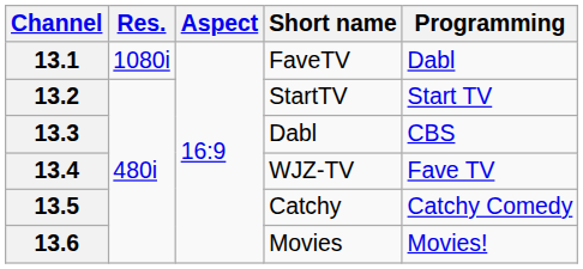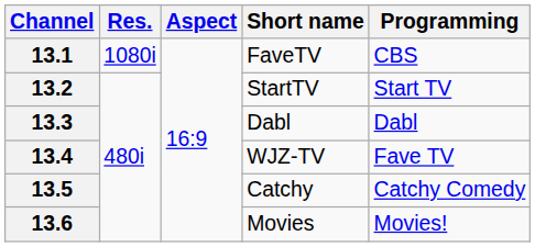 <table class="wikitable">
 <tr>
 <th scope = "col"><a href='#'>Channel</a></th>
 <th scope = "col"><a href='#'>Res.</a></th>
 <th scope = "col"><a href='#'>Aspect</a></th>
 <th scope = "col">Short name</th>
 <th scope = "col">Programming</th>
 </tr>
 <tr>
 <th scope = "row">13.1</th>
 <td><a href='#'>1080i</a></td>
 <td rowspan=6><a href='#'>16:9</a></td>
 <td>FaveTV</td>
-<td><a href='#'>Dabl</a></td>
+<td><a href='#'>CBS</a></td>
 </tr>
 <tr>
 <th scope = "row">13.2</th>
 <td rowspan=5><a href='#'>480i</a></td>
 <td>StartTV</td>
 <td><a href='#'>Start TV</a></td>
 </tr>
 <tr>
 <th scope = "row">13.3</th>
 <td>Dabl</td>
-<td><a href='#'>CBS</a></td>
+<td><a href='#'>Dabl</a></td>
 </tr>
 <tr>
 <th scope = "row">13.4</th>
 <td>WJZ-TV</td>
 <td><a href='#'>Fave TV</a></td>
 </tr>
 <tr>
 <th scope = "row">13.5</th>
 <td>Catchy</td>
 <td><a href='#'>Catchy Comedy</a></td>
 </tr>
 <tr>
 <th scope = "row">13.6</th>
 <td>Movies</td>
 <td><a href='#'>Movies!</a></td>
 </tr>
 </table>
